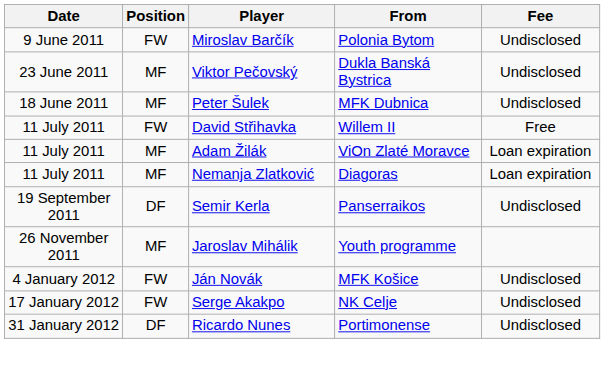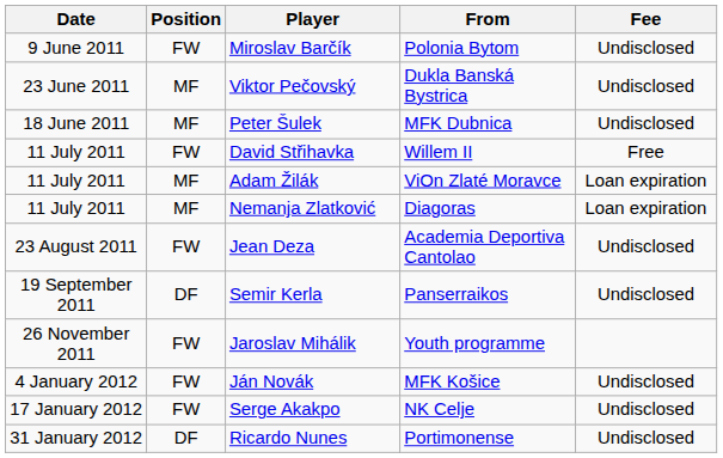 <table class="wikitable" style="text-align: center;">
 <tr>
 <th width=120>Date</th>
 <th width=60>Position</th>
 <th width=150>Player</th>
 <th width=150>From</th>
 <th width=120>Fee</th>
 </tr>
 <tr>
 <td>9 June 2011</td>
 <td>FW</td>
 <td style="text-align:left;"> <a href='#'>Miroslav Barčík</a></td>
 <td style="text-align:left;"><a href='#'>Polonia Bytom</a></td>
 <td>Undisclosed</td>
 </tr>
 <tr>
 <td>23 June 2011</td>
 <td>MF</td>
 <td style="text-align:left;"> <a href='#'>Viktor Pečovský</a></td>
 <td style="text-align:left;"><a href='#'>Dukla Banská Bystrica</a></td>
 <td>Undisclosed</td>
 </tr>
 <tr>
 <td>18 June 2011</td>
 <td>MF</td>
 <td style="text-align:left;"> <a href='#'>Peter Šulek</a></td>
 <td style="text-align:left;"><a href='#'>MFK Dubnica</a></td>
 <td>Undisclosed</td>
 </tr>
 <tr>
 <td>11 July 2011</td>
 <td>FW</td>
 <td style="text-align:left;"> <a href='#'>David Střihavka</a></td>
 <td style="text-align:left;"><a href='#'>Willem II</a></td>
 <td>Free</td>
 </tr>
 <tr>
 <td>11 July 2011</td>
 <td>MF</td>
 <td style="text-align:left;"> <a href='#'>Adam Žilák</a></td>
 <td style="text-align:left;"><a href='#'>ViOn Zlaté Moravce</a></td>
 <td>Loan expiration</td>
 </tr>
 <tr>
 <td>11 July 2011</td>
 <td>MF</td>
 <td style="text-align:left;"> <a href='#'>Nemanja Zlatković</a></td>
 <td style="text-align:left;"><a href='#'>Diagoras</a></td>
 <td>Loan expiration</td>
 </tr>
 <tr>
+<td>23 August 2011</td>
+<td>FW</td>
+<td style="text-align:left;"> <a href='#'>Jean Deza</a></td>
+<td style="text-align:left;"><a href='#'>Academia Deportiva Cantolao</a></td>
+<td>Undisclosed</td>
+</tr>
+<tr>
 <td>19 September 2011</td>
 <td>DF</td>
 <td style="text-align:left;"> <a href='#'>Semir Kerla</a></td>
 <td style="text-align:left;"><a href='#'>Panserraikos</a></td>
 <td>Undisclosed</td>
 </tr>
 <tr>
 <td>26 November 2011</td>
-<td>MF</td>
+<td>FW</td>
 <td style="text-align:left;"> <a href='#'>Jaroslav Mihálik</a></td>
 <td style="text-align:left;"><a href='#'>Youth programme</a></td>
 <td></td>
 </tr>
 <tr>
 <td>4 January 2012</td>
 <td>FW</td>
 <td style="text-align:left;"> <a href='#'>Ján Novák</a></td>
 <td style="text-align:left;"><a href='#'>MFK Košice</a></td>
 <td>Undisclosed</td>
 </tr>
 <tr>
 <td>17 January 2012</td>
 <td>FW</td>
 <td style="text-align:left;"> <a href='#'>Serge Akakpo</a></td>
 <td style="text-align:left;"><a href='#'>NK Celje</a></td>
 <td>Undisclosed</td>
 </tr>
 <tr>
 <td>31 January 2012</td>
 <td>DF</td>
 <td style="text-align:left;"> <a href='#'>Ricardo Nunes</a></td>
 <td style="text-align:left;"><a href='#'>Portimonense</a></td>
 <td>Undisclosed</td>
 </tr>
 </table>
